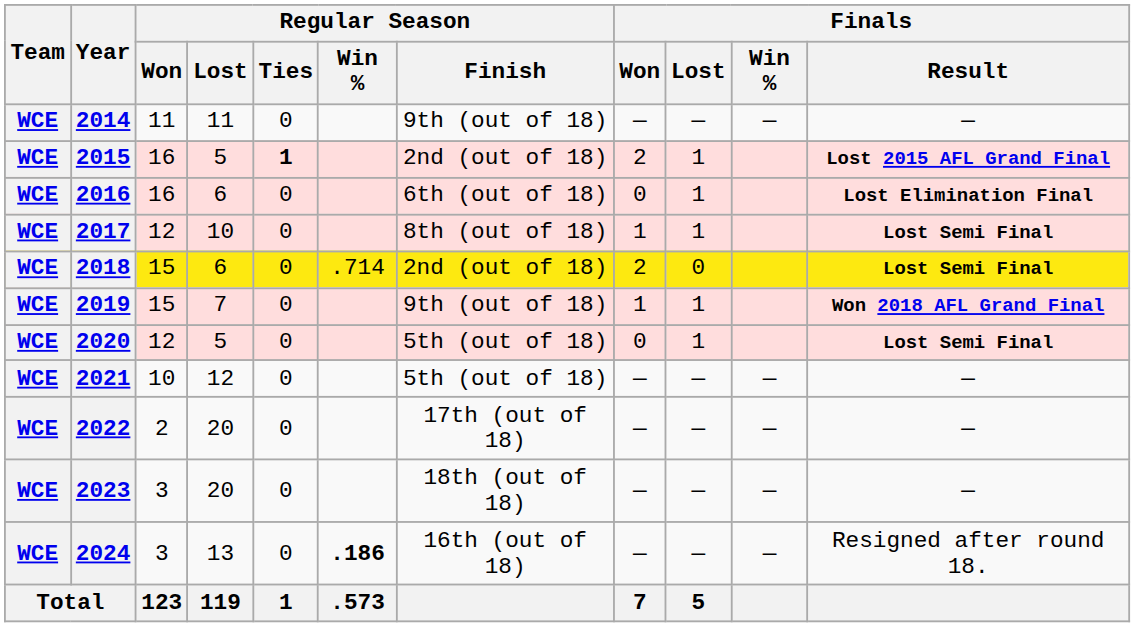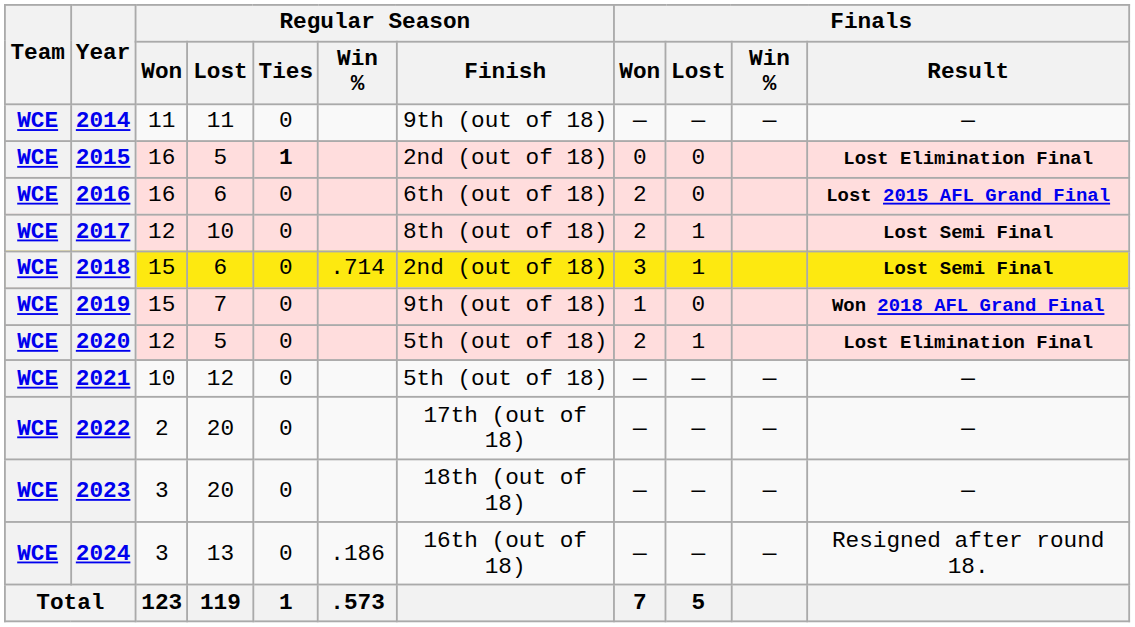 <table class="wikitable" style="font-size: 95%; text-align:center;">
 <tr>
 <th rowspan="2">Team</th>
 <th rowspan="2">Year</th>
 <th colspan="5">Regular Season</th>
 <th colspan="4">Finals</th>
 </tr>
 <tr>
 <th>Won</th>
 <th>Lost</th>
 <th>Ties</th>
 <th>Win %</th>
 <th>Finish</th>
 <th>Won</th>
 <th>Lost</th>
 <th>Win %</th>
 <th>Result</th>
 </tr>
 <tr>
 <th><a href='#'>WCE</a></th>
 <th><a href='#'>2014</a></th>
 <td>11</td>
 <td>11</td>
 <td>0</td>
 <td></td>
 <td>9th (out of 18)</td>
 <td>—</td>
 <td>—</td>
 <td>—</td>
 <td>—</td>
 </tr>
 <tr style="background:#fdd;">
 <th><a href='#'>WCE</a></th>
 <th><a href='#'>2015</a></th>
 <td>16</td>
 <td>5</td>
 <td><strong>1</strong></td>
 <td></td>
 <td>2nd (out of 18)</td>
-<td>2</td>
-<td>1</td>
+<td>0</td>
+<td>0</td>
 <td></td>
-<td><small><strong>Lost <a href='#'>2015 AFL Grand Final</a></strong></small></td>
+<td><small><strong>Lost Elimination Final</strong></small></td>
 </tr>
 <tr style="background:#fdd;">
 <th><a href='#'>WCE</a></th>
 <th><a href='#'>2016</a></th>
 <td>16</td>
 <td>6</td>
 <td>0</td>
 <td></td>
 <td>6th (out of 18)</td>
+<td>2</td>
 <td>0</td>
-<td>1</td>
 <td></td>
-<td><small><strong>Lost Elimination Final</strong></small></td>
+<td><small><strong>Lost <a href='#'>2015 AFL Grand Final</a></strong></small></td>
 </tr>
 <tr style="background:#fdd;">
 <th><a href='#'>WCE</a></th>
 <th><a href='#'>2017</a></th>
 <td>12</td>
 <td>10</td>
 <td>0</td>
 <td></td>
 <td>8th (out of 18)</td>
-<td>1</td>
+<td>2</td>
 <td>1</td>
 <td></td>
 <td><small><strong>Lost Semi Final</strong></small></td>
 </tr>
 <tr style="background:#FDE910;">
 <th><a href='#'>WCE</a></th>
 <th><a href='#'>2018</a></th>
 <td>15</td>
 <td>6</td>
 <td>0</td>
 <td>.714</td>
 <td>2nd (out of 18)</td>
-<td>2</td>
-<td>0</td>
+<td>3</td>
+<td>1</td>
 <td></td>
 <td><small><strong>Lost Semi Final</strong></small></td>
 </tr>
 <tr style="background:#fdd;">
 <th><a href='#'>WCE</a></th>
 <th><a href='#'>2019</a></th>
 <td>15</td>
 <td>7</td>
 <td>0</td>
 <td></td>
 <td>9th (out of 18)</td>
 <td>1</td>
-<td>1</td>
+<td>0</td>
 <td></td>
 <td><small><strong>Won <a href='#'>2018 AFL Grand Final</a></strong></small></td>
 </tr>
 <tr style="background:#fdd;">
 <th><a href='#'>WCE</a></th>
 <th><a href='#'>2020</a></th>
 <td>12</td>
 <td>5</td>
 <td>0</td>
 <td></td>
 <td>5th (out of 18)</td>
-<td>0</td>
+<td>2</td>
 <td>1</td>
 <td></td>
-<td><small><strong>Lost Semi Final</strong></small></td>
+<td><small><strong>Lost Elimination Final</strong></small></td>
 </tr>
 <tr>
 <th><a href='#'>WCE</a></th>
 <th><a href='#'>2021</a></th>
 <td>10</td>
 <td>12</td>
 <td>0</td>
 <td></td>
 <td>5th (out of 18)</td>
 <td>—</td>
 <td>—</td>
 <td>—</td>
 <td>—</td>
 </tr>
 <tr>
 <th><a href='#'>WCE</a></th>
 <th><a href='#'>2022</a></th>
 <td>2</td>
 <td>20</td>
 <td>0</td>
 <td></td>
 <td>17th (out of 18)</td>
 <td>—</td>
 <td>—</td>
 <td>—</td>
 <td>—</td>
 </tr>
 <tr>
 <th><a href='#'>WCE</a></th>
 <th><a href='#'>2023</a></th>
 <td>3</td>
 <td>20</td>
 <td>0</td>
 <td></td>
 <td>18th (out of 18)</td>
 <td>—</td>
 <td>—</td>
 <td>—</td>
 <td>—</td>
 </tr>
 <tr>
 <th><a href='#'>WCE</a></th>
 <th><a href='#'>2024</a></th>
 <td>3</td>
 <td>13</td>
 <td>0</td>
-<td><strong>.186</strong></td>
+<td>.186</td>
 <td>16th (out of 18)</td>
 <td>—</td>
 <td>—</td>
 <td>—</td>
 <td>Resigned after round 18.</td>
 </tr>
 <tr>
 <th colspan="2">Total</th>
 <th>123</th>
 <th>119</th>
 <th>1</th>
 <th>.573</th>
 <th></th>
 <th>7</th>
 <th>5</th>
 <th></th>
 <th></th>
 </tr>
 </table>
